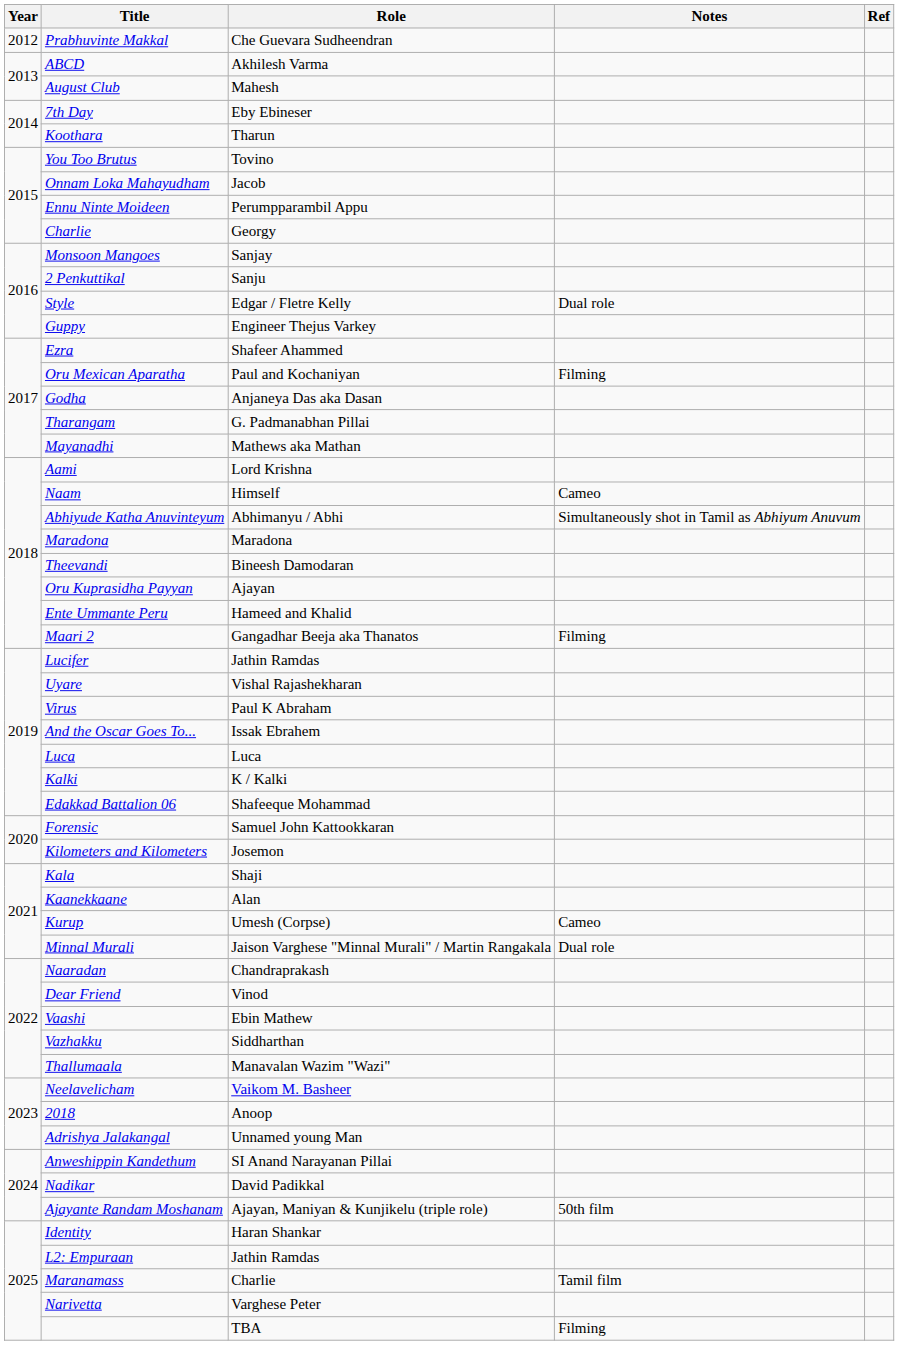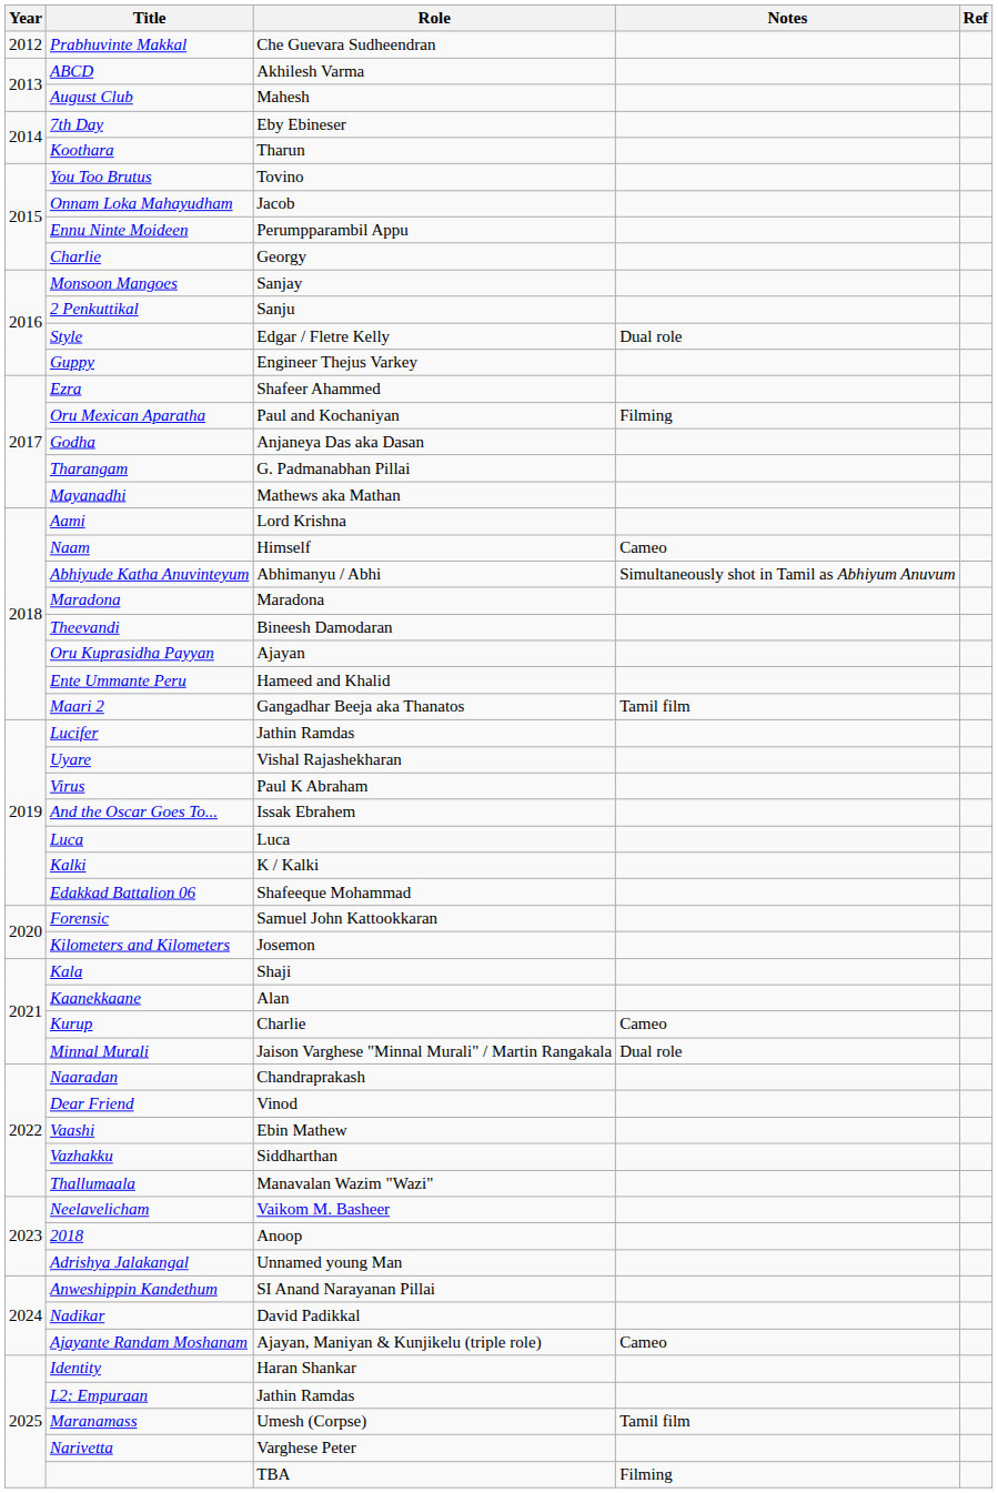 <table class="wikitable sortable">
 <tr>
 <th scope="col">Year</th>
 <th scope="col">Title</th>
 <th scope="col">Role</th>
 <th scope="col">Notes</th>
 <th scope="col" class="unsortable">Ref</th>
 </tr>
 <tr>
 <td>2012</td>
 <td><em><a href='#'>Prabhuvinte Makkal</a></em></td>
 <td>Che Guevara Sudheendran</td>
 <td></td>
 <td></td>
 </tr>
 <tr>
 <td rowspan="2">2013</td>
 <td><em><a href='#'>ABCD</a></em></td>
 <td>Akhilesh Varma</td>
 <td></td>
 <td></td>
 </tr>
 <tr>
 <td><em><a href='#'>August Club</a></em></td>
 <td>Mahesh</td>
 <td></td>
 <td></td>
 </tr>
 <tr>
 <td rowspan="2">2014</td>
 <td><em><a href='#'>7th Day</a></em></td>
 <td>Eby Ebineser</td>
 <td></td>
 <td></td>
 </tr>
 <tr>
 <td><em><a href='#'>Koothara</a></em></td>
 <td>Tharun</td>
 <td></td>
 <td></td>
 </tr>
 <tr>
 <td rowspan="4">2015</td>
 <td><em><a href='#'>You Too Brutus</a></em></td>
 <td>Tovino</td>
 <td></td>
 <td></td>
 </tr>
 <tr>
 <td><em><a href='#'>Onnam Loka Mahayudham</a></em></td>
 <td>Jacob</td>
 <td></td>
 <td></td>
 </tr>
 <tr>
 <td><em><a href='#'>Ennu Ninte Moideen</a></em></td>
 <td>Perumpparambil Appu</td>
 <td></td>
 <td></td>
 </tr>
 <tr>
 <td><em><a href='#'>Charlie</a></em></td>
 <td>Georgy</td>
 <td></td>
 <td></td>
 </tr>
 <tr>
 <td rowspan="4">2016</td>
 <td><em><a href='#'>Monsoon Mangoes</a></em></td>
 <td>Sanjay</td>
 <td></td>
 <td></td>
 </tr>
 <tr>
 <td><em><a href='#'>2 Penkuttikal</a></em></td>
 <td>Sanju</td>
 <td></td>
 <td></td>
 </tr>
 <tr>
 <td><em><a href='#'>Style</a></em></td>
 <td>Edgar / Fletre Kelly</td>
 <td>Dual role</td>
 <td></td>
 </tr>
 <tr>
 <td><em><a href='#'>Guppy</a></em></td>
 <td>Engineer Thejus Varkey</td>
 <td></td>
 <td></td>
 </tr>
 <tr>
 <td rowspan="5">2017</td>
 <td><em><a href='#'>Ezra</a></em></td>
 <td>Shafeer Ahammed</td>
 <td></td>
 <td></td>
 </tr>
 <tr>
 <td><em><a href='#'>Oru Mexican Aparatha</a></em></td>
 <td>Paul and Kochaniyan</td>
 <td>Filming</td>
 <td></td>
 </tr>
 <tr>
 <td><em><a href='#'>Godha</a></em></td>
 <td>Anjaneya Das aka Dasan</td>
 <td></td>
 <td></td>
 </tr>
 <tr>
 <td><em><a href='#'>Tharangam</a></em></td>
 <td>G. Padmanabhan Pillai</td>
 <td></td>
 <td></td>
 </tr>
 <tr>
 <td><em><a href='#'>Mayanadhi</a></em></td>
 <td>Mathews aka Mathan</td>
 <td></td>
 <td></td>
 </tr>
 <tr>
 <td rowspan="8">2018</td>
 <td><em><a href='#'>Aami</a></em></td>
 <td>Lord Krishna</td>
 <td></td>
 <td></td>
 </tr>
 <tr>
 <td><em><a href='#'>Naam</a></em></td>
 <td>Himself</td>
 <td>Cameo</td>
 <td></td>
 </tr>
 <tr>
 <td><em><a href='#'>Abhiyude Katha Anuvinteyum</a></em></td>
 <td>Abhimanyu / Abhi</td>
 <td>Simultaneously shot in Tamil as <em>Abhiyum Anuvum</em></td>
 <td></td>
 </tr>
 <tr>
 <td><em><a href='#'>Maradona</a></em></td>
 <td>Maradona</td>
 <td></td>
 <td></td>
 </tr>
 <tr>
 <td><em><a href='#'>Theevandi</a></em></td>
 <td>Bineesh Damodaran</td>
 <td></td>
 <td></td>
 </tr>
 <tr>
 <td><em><a href='#'>Oru Kuprasidha Payyan</a></em></td>
 <td>Ajayan</td>
 <td></td>
 <td></td>
 </tr>
 <tr>
 <td><em><a href='#'>Ente Ummante Peru</a></em></td>
 <td>Hameed and Khalid</td>
 <td></td>
 <td></td>
 </tr>
 <tr>
 <td><em><a href='#'>Maari 2</a></em></td>
 <td>Gangadhar Beeja aka Thanatos</td>
-<td>Filming</td>
+<td>Tamil film</td>
 <td></td>
 </tr>
 <tr>
 <td rowspan="7">2019</td>
 <td><em><a href='#'>Lucifer</a></em></td>
 <td>Jathin Ramdas</td>
 <td></td>
 <td></td>
 </tr>
 <tr>
 <td><em><a href='#'>Uyare</a></em></td>
 <td>Vishal Rajashekharan</td>
 <td></td>
 <td></td>
 </tr>
 <tr>
 <td><em><a href='#'>Virus</a></em></td>
 <td>Paul K Abraham</td>
 <td></td>
 <td></td>
 </tr>
 <tr>
 <td><em><a href='#'>And the Oscar Goes To...</a></em></td>
 <td>Issak Ebrahem</td>
 <td></td>
 <td></td>
 </tr>
 <tr>
 <td><em><a href='#'>Luca</a></em></td>
 <td>Luca</td>
 <td></td>
 <td></td>
 </tr>
 <tr>
 <td><em><a href='#'>Kalki</a></em></td>
 <td>K / Kalki</td>
 <td></td>
 <td></td>
 </tr>
 <tr>
 <td><em><a href='#'>Edakkad Battalion 06</a></em></td>
 <td>Shafeeque Mohammad</td>
 <td></td>
 <td></td>
 </tr>
 <tr>
 <td rowspan="2">2020</td>
 <td><em><a href='#'>Forensic</a></em></td>
 <td>Samuel John Kattookkaran</td>
 <td></td>
 <td></td>
 </tr>
 <tr>
 <td><em><a href='#'>Kilometers and Kilometers</a></em></td>
 <td>Josemon</td>
 <td></td>
 <td></td>
 </tr>
 <tr>
 <td rowspan="4">2021</td>
 <td><em><a href='#'>Kala</a></em></td>
 <td>Shaji</td>
 <td></td>
 <td></td>
 </tr>
 <tr>
 <td><em><a href='#'>Kaanekkaane</a></em></td>
 <td>Alan</td>
 <td></td>
 <td></td>
 </tr>
 <tr>
 <td><em><a href='#'>Kurup</a></em></td>
-<td>Umesh (Corpse)</td>
+<td>Charlie</td>
 <td>Cameo</td>
 <td></td>
 </tr>
 <tr>
 <td><em><a href='#'>Minnal Murali</a></em></td>
 <td>Jaison Varghese  "Minnal Murali" / Martin Rangakala</td>
 <td>Dual role</td>
 <td></td>
 </tr>
 <tr>
 <td rowspan="5">2022</td>
 <td><em><a href='#'>Naaradan</a></em></td>
 <td>Chandraprakash</td>
 <td></td>
 <td></td>
 </tr>
 <tr>
 <td><em><a href='#'>Dear Friend</a></em></td>
 <td>Vinod</td>
 <td></td>
 <td></td>
 </tr>
 <tr>
 <td><em><a href='#'>Vaashi</a></em></td>
 <td>Ebin Mathew</td>
 <td></td>
 <td></td>
 </tr>
 <tr>
 <td><em><a href='#'>Vazhakku</a></em></td>
 <td>Siddharthan</td>
 <td></td>
 <td></td>
 </tr>
 <tr>
 <td><em><a href='#'>Thallumaala</a></em></td>
 <td>Manavalan Wazim "Wazi"</td>
 <td></td>
 <td></td>
 </tr>
 <tr>
 <td rowspan="3">2023</td>
 <td><em><a href='#'>Neelavelicham</a></em></td>
 <td><a href='#'>Vaikom M. Basheer</a></td>
 <td></td>
 <td></td>
 </tr>
 <tr>
 <td><em><a href='#'>2018</a></em></td>
 <td>Anoop</td>
 <td></td>
 <td></td>
 </tr>
 <tr>
 <td><em><a href='#'>Adrishya Jalakangal</a></em></td>
 <td>Unnamed young Man</td>
 <td></td>
 <td></td>
 </tr>
 <tr>
 <td rowspan="3">2024</td>
 <td><em><a href='#'>Anweshippin Kandethum</a></em></td>
 <td>SI Anand Narayanan Pillai</td>
 <td></td>
 <td></td>
 </tr>
 <tr>
 <td><em><a href='#'>Nadikar</a></em></td>
 <td>David Padikkal</td>
 <td></td>
 <td></td>
 </tr>
 <tr>
 <td><em><a href='#'>Ajayante Randam Moshanam</a></em></td>
 <td>Ajayan, Maniyan & Kunjikelu (triple role)</td>
-<td>50th film</td>
+<td>Cameo</td>
 <td></td>
 </tr>
 <tr>
 <td rowspan="5">2025</td>
 <td><em><a href='#'>Identity</a></em></td>
 <td>Haran Shankar</td>
 <td></td>
 <td></td>
 </tr>
 <tr>
 <td><em><a href='#'>L2: Empuraan</a></em></td>
 <td>Jathin Ramdas</td>
 <td></td>
 <td></td>
 </tr>
 <tr>
 <td><em><a href='#'>Maranamass</a></em></td>
-<td>Charlie</td>
+<td>Umesh (Corpse)</td>
 <td>Tamil film</td>
 <td></td>
 </tr>
 <tr>
 <td><em><a href='#'>Narivetta</a></em></td>
 <td>Varghese Peter</td>
 <td></td>
 <td></td>
 </tr>
 <tr>
 <td></td>
 <td>TBA</td>
 <td>Filming</td>
 <td></td>
 </tr>
 </table>
